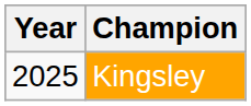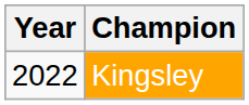 <table class=wikitable>
 <tr>
 <th>Year</th>
 <th>Champion</th>
 </tr>
 <tr>
-<td>2025</td>
+<td>2022</td>
 <td !align=center style="background:orange;color:white">Kingsley</td>
 </tr>
 </table>
